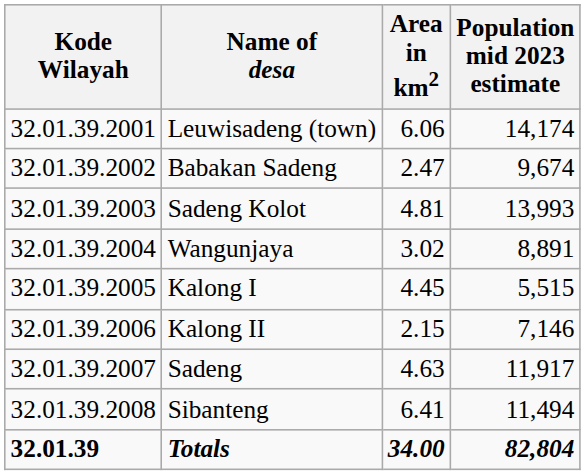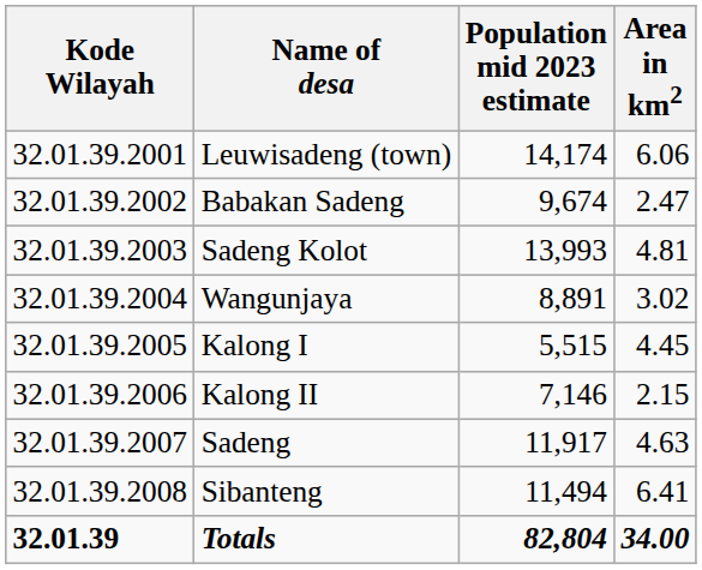 <table class="wikitable">
 <tr>
 <th>Kode <br>Wilayah</th>
 <th>Name of <br> <em>desa</em></th>
+<th>Population<br>mid 2023<br>estimate</th>
 <th>Area <br>in <br>km<sup>2</sup></th>
-<th>Population<br>mid 2023<br>estimate</th>
 </tr>
 <tr>
 <td>32.01.39.2001</td>
 <td>Leuwisadeng (town)</td>
+<td align="right">14,174</td>
 <td align="right">6.06</td>
-<td align="right">14,174</td>
 </tr>
 <tr>
 <td>32.01.39.2002</td>
 <td>Babakan Sadeng</td>
+<td align="right">9,674</td>
 <td align="right">2.47</td>
-<td align="right">9,674</td>
 </tr>
 <tr>
 <td>32.01.39.2003</td>
 <td>Sadeng Kolot</td>
+<td align="right">13,993</td>
 <td align="right">4.81</td>
-<td align="right">13,993</td>
 </tr>
 <tr>
 <td>32.01.39.2004</td>
 <td>Wangunjaya</td>
+<td align="right">8,891</td>
 <td align="right">3.02</td>
-<td align="right">8,891</td>
 </tr>
 <tr>
 <td>32.01.39.2005</td>
 <td>Kalong I</td>
+<td align="right">5,515</td>
 <td align="right">4.45</td>
-<td align="right">5,515</td>
 </tr>
 <tr>
 <td>32.01.39.2006</td>
 <td>Kalong II</td>
+<td align="right">7,146</td>
 <td align="right">2.15</td>
-<td align="right">7,146</td>
 </tr>
 <tr>
 <td>32.01.39.2007</td>
 <td>Sadeng</td>
+<td align="right">11,917</td>
 <td align="right">4.63</td>
-<td align="right">11,917</td>
 </tr>
 <tr>
 <td>32.01.39.2008</td>
 <td>Sibanteng</td>
+<td align="right">11,494</td>
 <td align="right">6.41</td>
-<td align="right">11,494</td>
 </tr>
 <tr>
 <td><strong>32.01.39</strong></td>
 <td><strong><em>Totals</em></strong></td>
+<td align="right"><strong><em>82,804</em></strong></td>
 <td align="right"><strong><em>34.00</em></strong></td>
-<td align="right"><strong><em>82,804</em></strong></td>
 </tr>
 </table>
